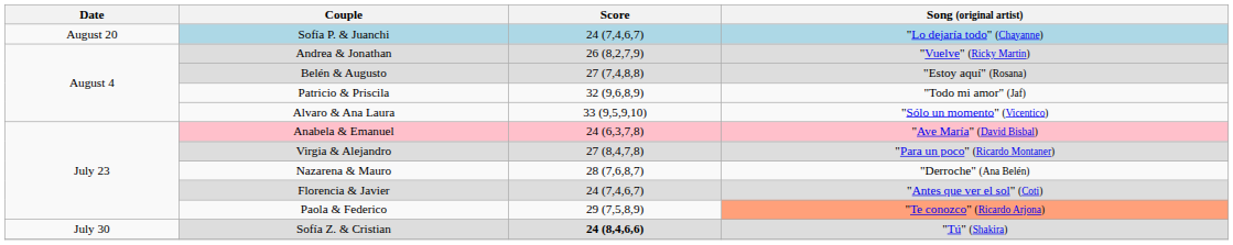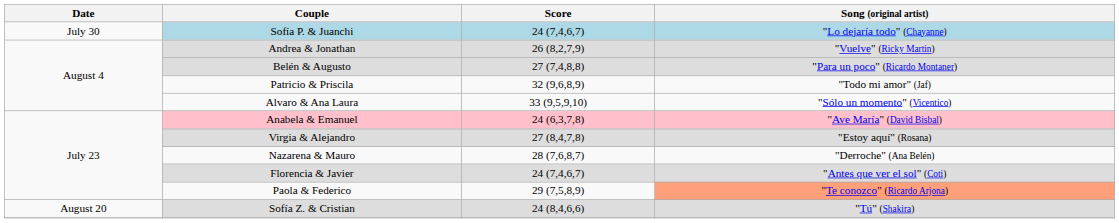 <table class="wikitable" style="text-align:center;width:80%;">
 <tr>
 <th>Date</th>
 <th>Couple</th>
 <th>Score</th>
 <th>Song <small>(original artist)</small></th>
 </tr>
 <tr>
-<td>August 20</td>
+<td>July 30</td>
 <td style="background:lightblue;">Sofía P. & Juanchi</td>
 <td style="background:lightblue;">24 (7,4,6,7)</td>
 <td style="background:lightblue;">"<a href='#'>Lo dejaría todo</a>" <small>(<a href='#'>Chayanne</a>)</small></td>
 </tr>
 <tr>
 <td rowspan="4">August 4</td>
 <td style="background:#ddd;">Andrea & Jonathan</td>
 <td style="background:#ddd;">26 (8,2,7,9)</td>
 <td style="background:#ddd;">"<a href='#'>Vuelve</a>" <small>(<a href='#'>Ricky Martin</a>)</small></td>
 </tr>
 <tr>
 <td style="background:#ddd;">Belén & Augusto</td>
 <td style="background:#ddd;">27 (7,4,8,8)</td>
-<td style="background:#ddd;">"Estoy aquí" <small>(Rosana)</small></td>
+<td style="background:#ddd;">"<a href='#'>Para un poco</a>" <small>(<a href='#'>Ricardo Montaner</a>)</small></td>
 </tr>
 <tr>
 <td>Patricio & Priscila</td>
 <td>32 (9,6,8,9)</td>
 <td>"Todo mi amor" <small>(Jaf)</small></td>
 </tr>
 <tr>
 <td>Alvaro & Ana Laura</td>
 <td>33 (9,5,9,10)</td>
 <td>"<a href='#'>Sólo un momento</a>" <small>(<a href='#'>Vicentico</a>)</small></td>
 </tr>
 <tr>
 <td rowspan="5">July 23</td>
 <td style="background:pink;">Anabela & Emanuel</td>
 <td style="background:pink;">24 (6,3,7,8)</td>
 <td style="background:pink;">"<a href='#'>Ave María</a>" <small>(<a href='#'>David Bisbal</a>)</small></td>
 </tr>
 <tr>
 <td style="background:#ddd;">Virgia & Alejandro</td>
 <td style="background:#ddd;">27 (8,4,7,8)</td>
-<td style="background:#ddd;">"<a href='#'>Para un poco</a>" <small>(<a href='#'>Ricardo Montaner</a>)</small></td>
+<td style="background:#ddd;">"Estoy aquí" <small>(Rosana)</small></td>
 </tr>
 <tr>
 <td>Nazarena & Mauro</td>
 <td>28 (7,6,8,7)</td>
 <td>"Derroche" <small>(Ana Belén)</small></td>
 </tr>
 <tr>
 <td style="background:#ddd;">Florencia & Javier</td>
 <td style="background:#ddd;">24 (7,4,6,7)</td>
 <td style="background:#ddd;">"<a href='#'>Antes que ver el sol</a>" <small>(<a href='#'>Coti</a>)</small></td>
 </tr>
 <tr>
 <td>Paola & Federico</td>
 <td>29 (7,5,8,9)</td>
 <td style="background: lightsalmon;">"<a href='#'>Te conozco</a>" <small>(<a href='#'>Ricardo Arjona</a>)</small></td>
 </tr>
 <tr>
-<td>July 30</td>
+<td>August 20</td>
 <td style="background:#ddd;">Sofía Z. & Cristian</td>
-<td style="background:#ddd;"><strong>24 (8,4,6,6)</strong></td>
+<td style="background:#ddd;">24 (8,4,6,6)</td>
 <td style="background:#ddd;">"<a href='#'>Tú</a>" <small>(<a href='#'>Shakira</a>)</small></td>
 </tr>
 <tr>
 </tr>
 </table>
